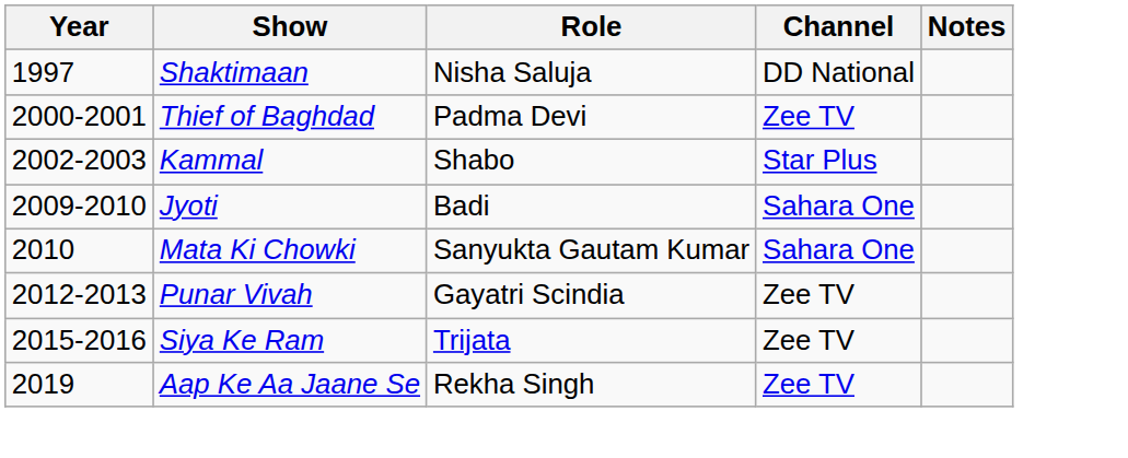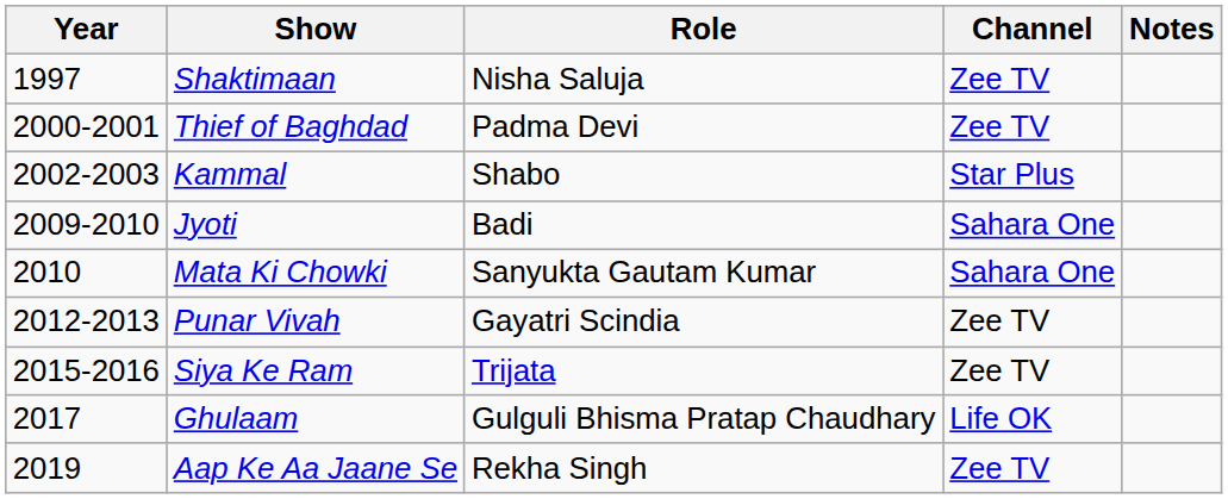 <table class="wikitable sortable">
 <tr>
 <th>Year</th>
 <th>Show</th>
 <th>Role</th>
 <th>Channel</th>
 <th>Notes</th>
 </tr>
 <tr>
 <td>1997</td>
 <td><em><a href='#'>Shaktimaan</a></em></td>
 <td>Nisha Saluja</td>
-<td>DD National</td>
+<td><a href='#'>Zee TV</a></td>
 <td></td>
 </tr>
 <tr>
 <td>2000-2001</td>
 <td><em><a href='#'>Thief of Baghdad</a></em></td>
 <td>Padma Devi</td>
 <td><a href='#'>Zee TV</a></td>
 <td></td>
 </tr>
 <tr>
 <td>2002-2003</td>
 <td><em><a href='#'>Kammal</a></em></td>
 <td>Shabo</td>
 <td><a href='#'>Star Plus</a></td>
 <td></td>
 </tr>
 <tr>
 <td>2009-2010</td>
 <td><em><a href='#'>Jyoti</a></em></td>
 <td>Badi</td>
 <td><a href='#'>Sahara One</a></td>
 <td></td>
 </tr>
 <tr>
 <td>2010</td>
 <td><em><a href='#'>Mata Ki Chowki</a> </em></td>
 <td>Sanyukta Gautam Kumar</td>
 <td><a href='#'>Sahara One</a></td>
 <td></td>
 </tr>
 <tr>
 <td>2012-2013</td>
 <td><em><a href='#'>Punar Vivah</a></em></td>
 <td>Gayatri Scindia</td>
 <td>Zee TV</td>
 <td></td>
 </tr>
 <tr>
 <td>2015-2016</td>
 <td><em><a href='#'>Siya Ke Ram</a></em></td>
 <td><a href='#'>Trijata</a></td>
 <td>Zee TV</td>
 <td></td>
 </tr>
 <tr>
+<td>2017</td>
+<td><em><a href='#'>Ghulaam</a></em></td>
+<td>Gulguli Bhisma Pratap Chaudhary</td>
+<td><a href='#'>Life OK</a></td>
+<td></td>
+</tr>
+<tr>
 <td>2019</td>
 <td><em><a href='#'>Aap Ke Aa Jaane Se</a></em></td>
 <td>Rekha Singh</td>
 <td><a href='#'>Zee TV</a></td>
 <td></td>
 </tr>
 </table>
